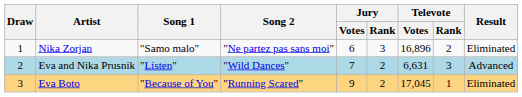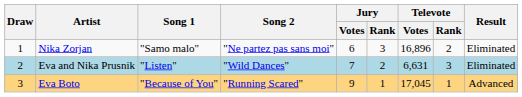 <table class="sortable wikitable" style="margin: 1em auto 1em auto; text-align:center;">
 <tr>
 <th rowspan="2">Draw</th>
 <th rowspan="2">Artist</th>
 <th rowspan="2">Song 1 </th>
 <th rowspan="2">Song 2 </th>
 <th colspan="2">Jury</th>
 <th colspan="2">Televote</th>
 <th rowspan="2">Result</th>
 </tr>
 <tr>
 <th>Votes</th>
 <th>Rank</th>
 <th>Votes</th>
 <th>Rank</th>
 </tr>
 <tr>
 <td>1</td>
 <td align="left"><a href='#'>Nika Zorjan</a></td>
 <td align="left">"Samo malo" </td>
 <td align="left">"<a href='#'>Ne partez pas sans moi</a>" </td>
 <td>6</td>
 <td>3</td>
 <td>16,896</td>
 <td>2</td>
 <td>Eliminated</td>
 </tr>
 <tr style="background:lightblue;">
 <td>2</td>
 <td align="left">Eva and Nika Prusnik</td>
 <td align="left">"<a href='#'>Listen</a>" </td>
 <td align="left">"<a href='#'>Wild Dances</a>" </td>
 <td>7</td>
 <td>2</td>
 <td>6,631</td>
 <td>3</td>
-<td>Advanced</td>
+<td>Eliminated</td>
 </tr>
 <tr style="background:#fdd581;">
 <td>3</td>
 <td align="left"><a href='#'>Eva Boto</a></td>
 <td align="left">"<a href='#'>Because of You</a>" </td>
 <td align="left">"<a href='#'>Running Scared</a>" </td>
 <td>9</td>
-<td>2</td>
+<td>1</td>
 <td>17,045</td>
 <td>1</td>
-<td>Eliminated</td>
+<td>Advanced</td>
 </tr>
 </table>
